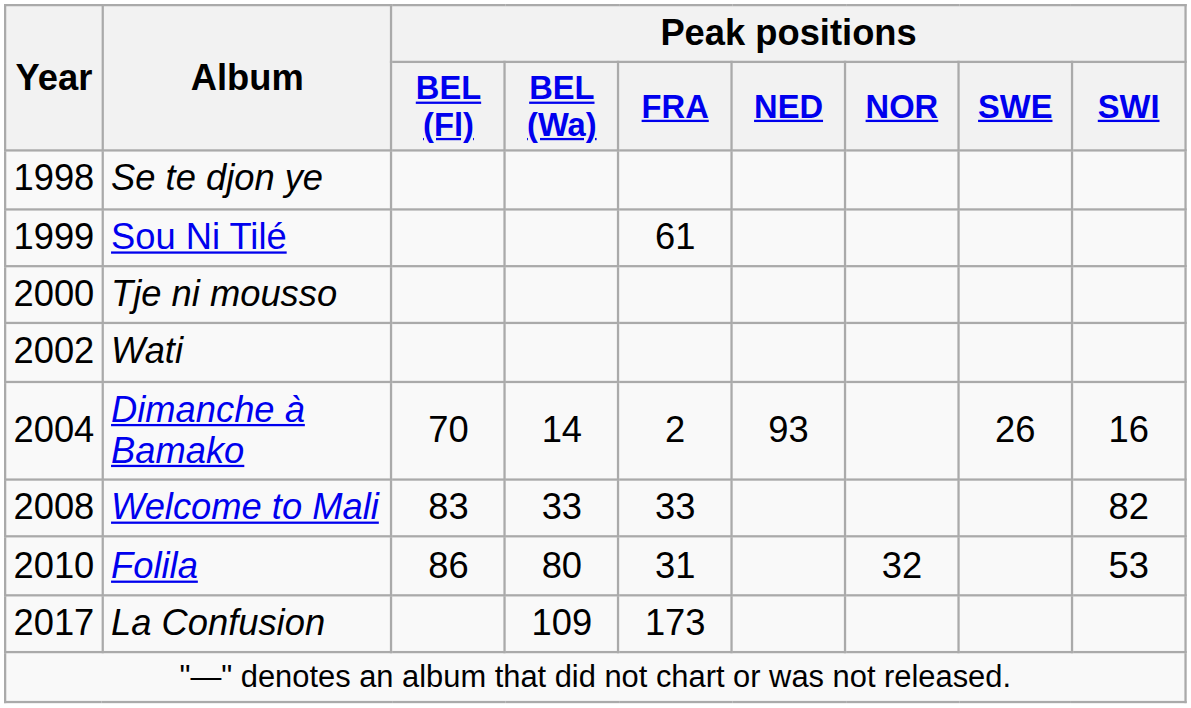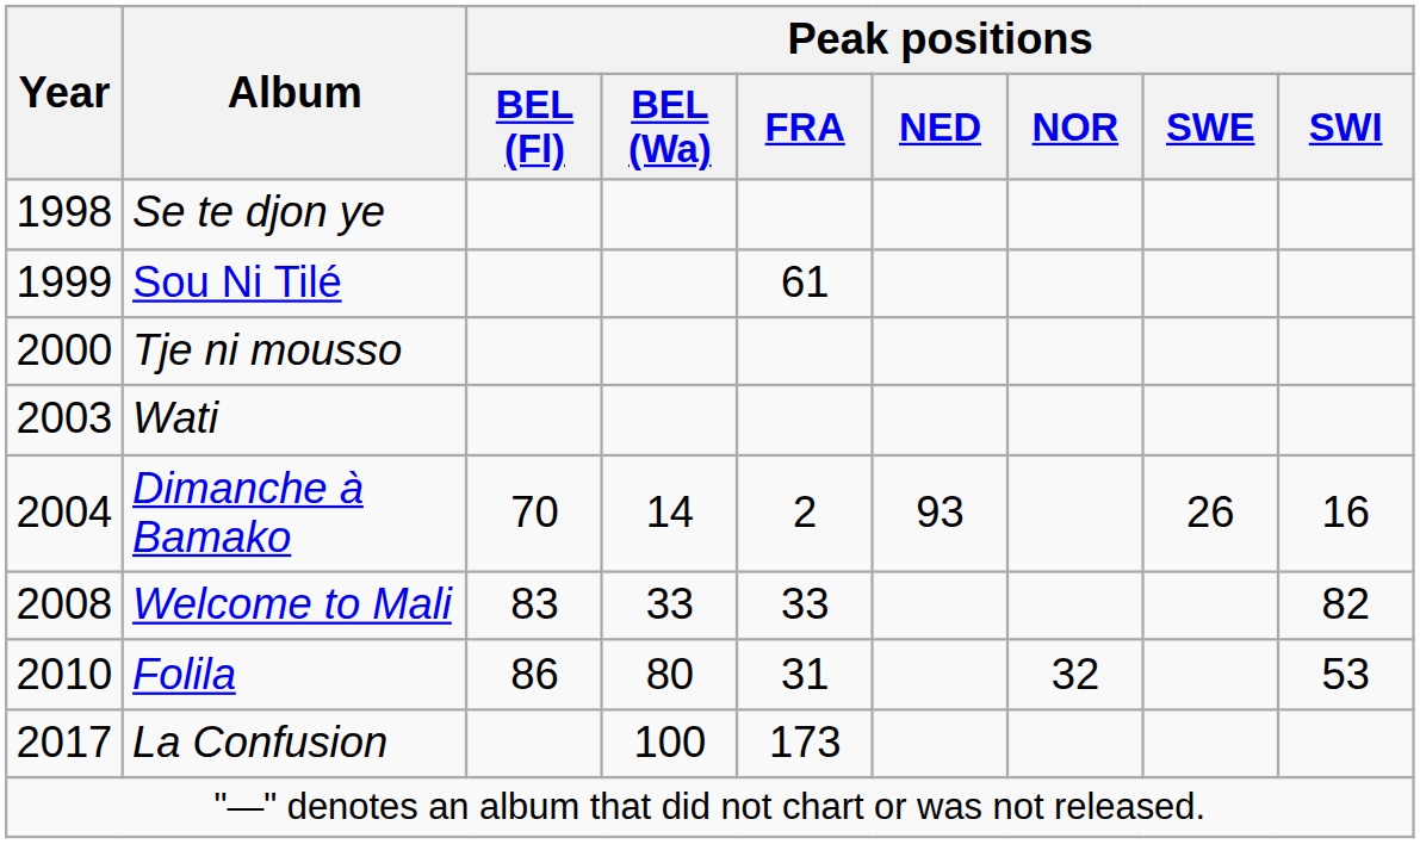 <table class="wikitable">
 <tr>
 <th align="center" rowspan="2" width="10">Year</th>
 <th align="center" rowspan="2" width="120">Album</th>
 <th align="center" colspan="7" width="30">Peak positions</th>
 </tr>
 <tr>
 <th scope="col" style="width:3em;font-size:90%;"><a href='#'>BEL<br>(Fl)</a><br></th>
 <th scope="col" style="width:3em;font-size:90%;"><a href='#'>BEL<br>(Wa)</a><br></th>
 <th scope="col" style="width:3em;font-size:90%;"><a href='#'>FRA</a><br></th>
 <th scope="col" style="width:3em;font-size:90%;"><a href='#'>NED</a><br></th>
 <th scope="col" style="width:3em;font-size:90%;"><a href='#'>NOR</a><br></th>
 <th scope="col" style="width:3em;font-size:90%;"><a href='#'>SWE</a><br></th>
 <th scope="col" style="width:3em;font-size:90%;"><a href='#'>SWI</a><br></th>
 </tr>
 <tr>
 <td align="center">1998</td>
 <td><em>Se te djon ye</em></td>
 <td align="center"></td>
 <td align="center"></td>
 <td align="center"></td>
 <td align="center"></td>
 <td align="center"></td>
 <td align="center"></td>
 <td align="center"></td>
 </tr>
 <tr>
 <td align="center">1999</td>
 <td><a href='#'>Sou Ni Tilé</a></td>
 <td align="center"></td>
 <td align="center"></td>
 <td align="center">61</td>
 <td align="center"></td>
 <td align="center"></td>
 <td align="center"></td>
 <td align="center"></td>
 </tr>
 <tr>
 <td align="center">2000</td>
 <td><em>Tje ni mousso</em></td>
 <td align="center"></td>
 <td align="center"></td>
 <td align="center"></td>
 <td align="center"></td>
 <td align="center"></td>
 <td align="center"></td>
 <td align="center"></td>
 </tr>
 <tr>
-<td align="center">2002</td>
+<td align="center">2003</td>
 <td><em>Wati</em></td>
 <td align="center"></td>
 <td align="center"></td>
 <td align="center"></td>
 <td align="center"></td>
 <td align="center"></td>
 <td align="center"></td>
 <td align="center"></td>
 </tr>
 <tr>
 <td align="center">2004</td>
 <td><em><a href='#'>Dimanche à Bamako</a></em></td>
 <td align="center">70</td>
 <td align="center">14</td>
 <td align="center">2</td>
 <td align="center">93</td>
 <td align="center"></td>
 <td align="center">26</td>
 <td align="center">16</td>
 </tr>
 <tr>
 <td align="center">2008</td>
 <td><em><a href='#'>Welcome to Mali</a></em></td>
 <td align="center">83</td>
 <td align="center">33</td>
 <td align="center">33</td>
 <td align="center"></td>
 <td align="center"></td>
 <td align="center"></td>
 <td align="center">82</td>
 </tr>
 <tr>
 <td align="center">2010</td>
 <td><em><a href='#'>Folila</a></em></td>
 <td align="center">86</td>
 <td align="center">80</td>
 <td align="center">31</td>
 <td align="center"></td>
 <td align="center">32</td>
 <td align="center"></td>
 <td align="center">53</td>
 </tr>
 <tr>
 <td align="center">2017</td>
 <td><em>La Confusion</em></td>
 <td align="center"></td>
-<td align="center">109</td>
+<td align="center">100</td>
 <td align="center">173<br></td>
 <td align="center"></td>
 <td align="center"></td>
 <td align="center"></td>
 <td align="center"></td>
 </tr>
 <tr>
 <td colspan="9" style="text-align:center;font-size:85%">"—" denotes an album that did not chart or was not released.</td>
 </tr>
 </table>
